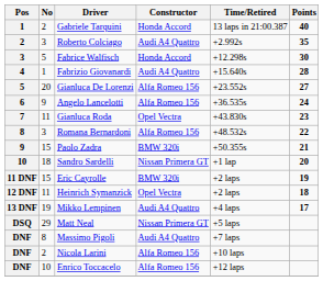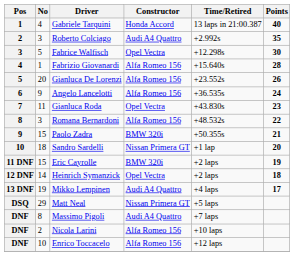 <table class="wikitable" style="font-size: 80%;">
 <tr>
 <th>Pos</th>
 <th>No</th>
 <th>Driver</th>
 <th>Constructor</th>
 <th>Time/Retired</th>
 <th>Points</th>
 </tr>
 <tr>
 <th>1</th>
-<td>2</td>
+<td>4</td>
 <td> <a href='#'>Gabriele Tarquini</a></td>
 <td><a href='#'>Honda Accord</a></td>
 <td>13 laps in 21:00.387</td>
 <td style="text-align:center"><strong>40</strong></td>
 </tr>
 <tr>
 <th>2</th>
 <td>3</td>
 <td> <a href='#'>Roberto Colciago</a></td>
 <td><a href='#'>Audi A4 Quattro</a></td>
 <td>+2.992s</td>
 <td style="text-align:center"><strong>35</strong></td>
 </tr>
 <tr>
 <th>3</th>
 <td>5</td>
 <td> <a href='#'>Fabrice Walfisch</a></td>
-<td><a href='#'>Honda Accord</a></td>
+<td><a href='#'>Opel Vectra</a></td>
 <td>+12.298s</td>
 <td style="text-align:center"><strong>30</strong></td>
 </tr>
 <tr>
 <th>4</th>
 <td>1</td>
 <td> <a href='#'>Fabrizio Giovanardi</a></td>
-<td><a href='#'>Audi A4 Quattro</a></td>
+<td><a href='#'>Alfa Romeo 156</a></td>
 <td>+15.640s</td>
 <td style="text-align:center"><strong>28</strong></td>
 </tr>
 <tr>
 <th>5</th>
 <td>20</td>
 <td> <a href='#'>Gianluca De Lorenzi</a></td>
 <td><a href='#'>Alfa Romeo 156</a></td>
 <td>+23.552s</td>
-<td style="text-align:center"><strong>27</strong></td>
+<td style="text-align:center"><strong>26</strong></td>
 </tr>
 <tr>
 <th>6</th>
 <td>9</td>
 <td> <a href='#'>Angelo Lancelotti</a></td>
 <td><a href='#'>Alfa Romeo 156</a></td>
 <td>+36.535s</td>
 <td style="text-align:center"><strong>24</strong></td>
 </tr>
 <tr>
 <th>7</th>
 <td>11</td>
 <td> <a href='#'>Gianluca Roda</a></td>
 <td><a href='#'>Opel Vectra</a></td>
 <td>+43.830s</td>
 <td style="text-align:center"><strong>23</strong></td>
 </tr>
 <tr>
 <th>8</th>
 <td>3</td>
 <td> <a href='#'>Romana Bernardoni</a></td>
 <td><a href='#'>Alfa Romeo 156</a></td>
 <td>+48.532s</td>
 <td style="text-align:center"><strong>22</strong></td>
 </tr>
 <tr>
 <th>9</th>
 <td>15</td>
 <td> <a href='#'>Paolo Zadra</a></td>
 <td><a href='#'>BMW 320i</a></td>
 <td>+50.355s</td>
 <td style="text-align:center"><strong>21</strong></td>
 </tr>
 <tr>
 <th>10</th>
 <td>18</td>
 <td> <a href='#'>Sandro Sardelli</a></td>
 <td><a href='#'>Nissan Primera GT</a></td>
 <td>+1 lap</td>
 <td style="text-align:center"><strong>20</strong></td>
 </tr>
 <tr>
 <th>11 DNF</th>
 <td>15</td>
 <td> <a href='#'>Eric Cayrolle</a></td>
 <td><a href='#'>BMW 320i</a></td>
 <td>+2 laps</td>
 <td style="text-align:center"><strong>19</strong></td>
 </tr>
 <tr>
 <th>12 DNF</th>
-<td>11</td>
+<td>14</td>
 <td> <a href='#'>Heinrich Symanzick</a></td>
 <td><a href='#'>Opel Vectra</a></td>
 <td>+2 laps</td>
 <td style="text-align:center"><strong>18</strong></td>
 </tr>
 <tr>
 <th>13 DNF</th>
 <td>19</td>
 <td> <a href='#'>Mikko Lempinen</a></td>
 <td><a href='#'>Audi A4 Quattro</a></td>
 <td>+4 laps</td>
 <td style="text-align:center"><strong>17</strong></td>
 </tr>
 <tr>
 <th>DSQ</th>
 <td>29</td>
 <td> <a href='#'>Matt Neal</a></td>
 <td><a href='#'>Nissan Primera GT</a></td>
 <td>+5 laps</td>
 <td></td>
 </tr>
 <tr>
 <th>DNF</th>
 <td>8</td>
 <td> <a href='#'>Massimo Pigoli</a></td>
 <td><a href='#'>Audi A4 Quattro</a></td>
 <td>+7 laps</td>
 <td></td>
 </tr>
 <tr>
 <th>DNF</th>
 <td>2</td>
 <td> <a href='#'>Nicola Larini</a></td>
 <td><a href='#'>Alfa Romeo 156</a></td>
 <td>+10 laps</td>
 <td></td>
 </tr>
 <tr>
 <th>DNF</th>
 <td>10</td>
 <td> <a href='#'>Enrico Toccacelo</a></td>
 <td><a href='#'>Alfa Romeo 156</a></td>
 <td>+12 laps</td>
 <td></td>
 </tr>
 <tr>
 </tr>
 </table>
